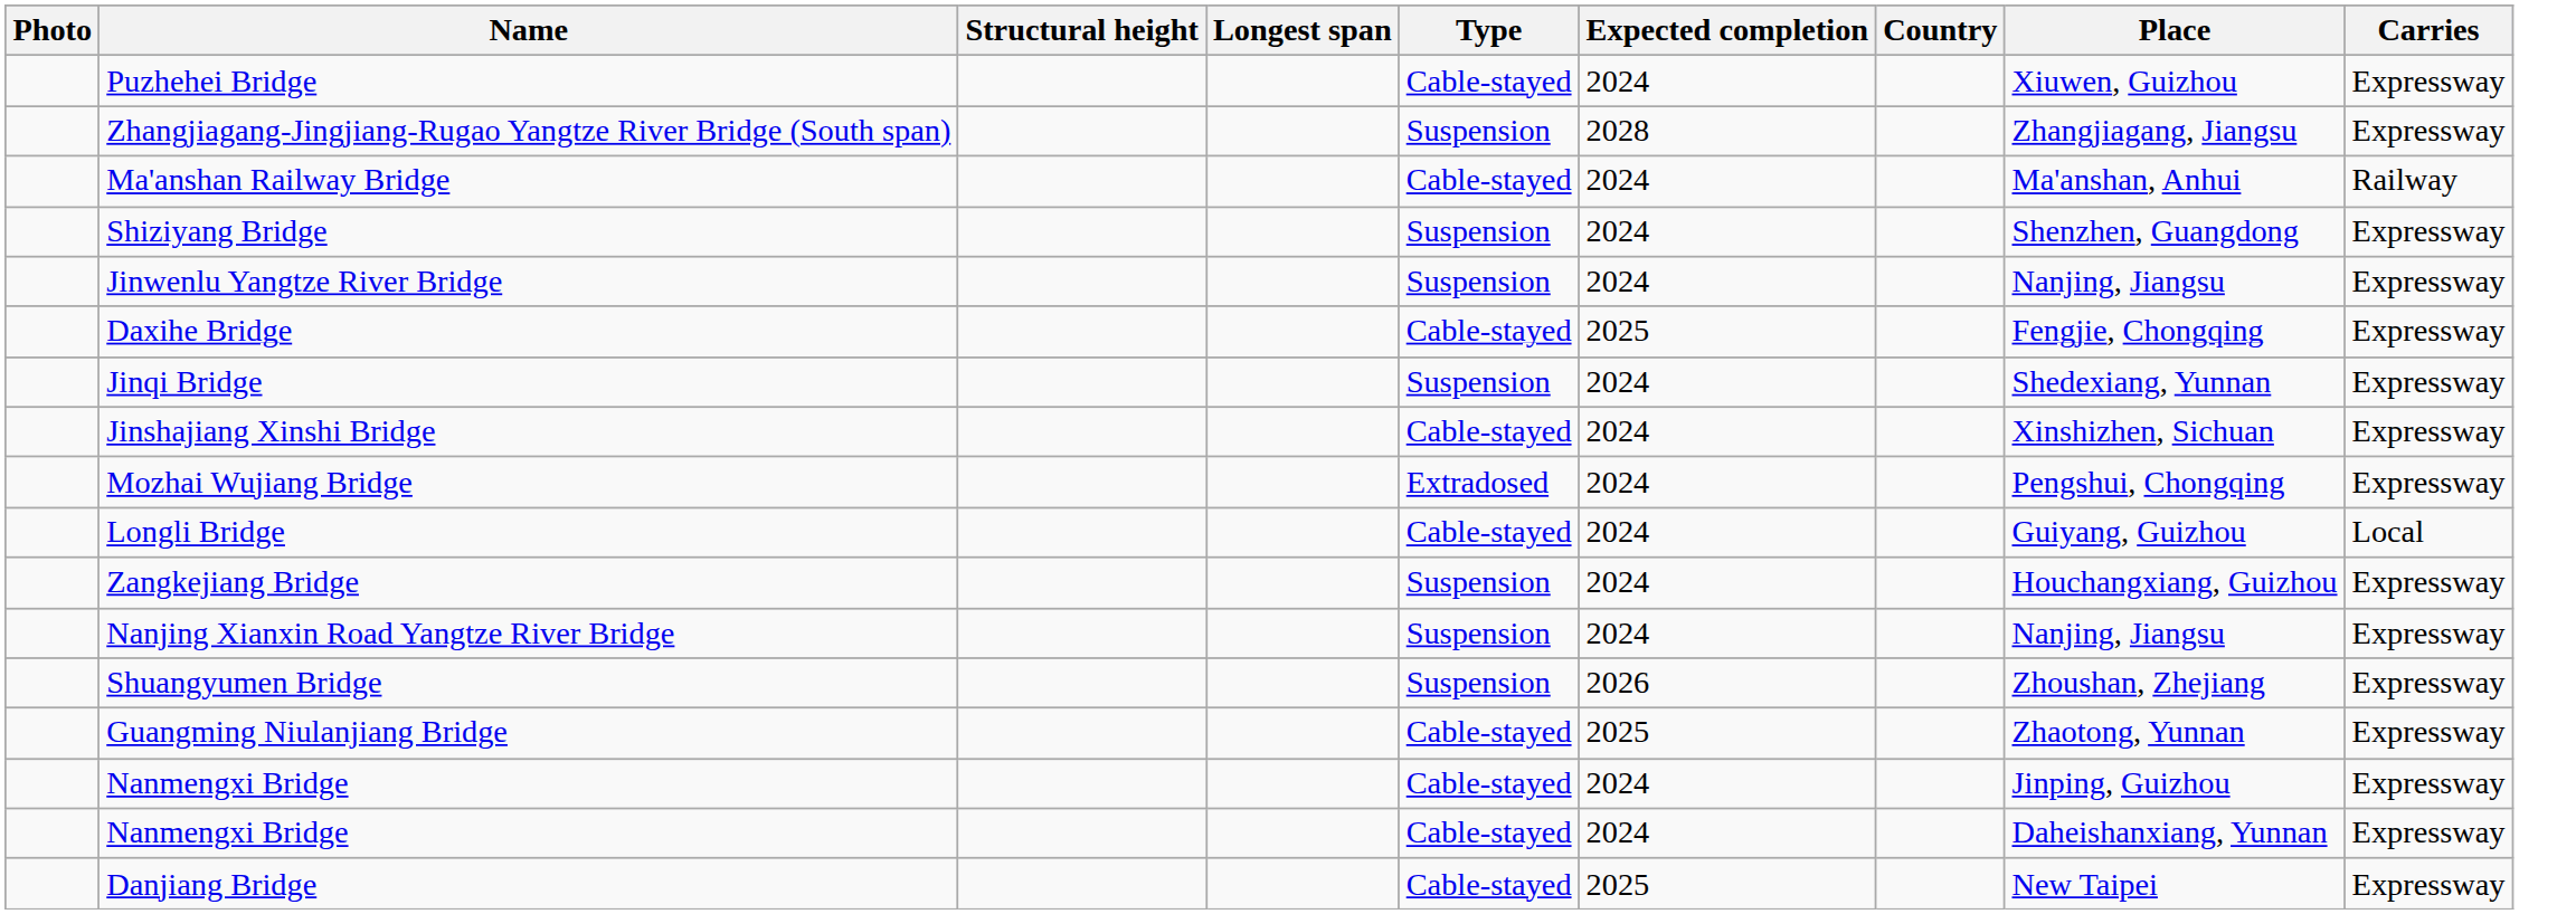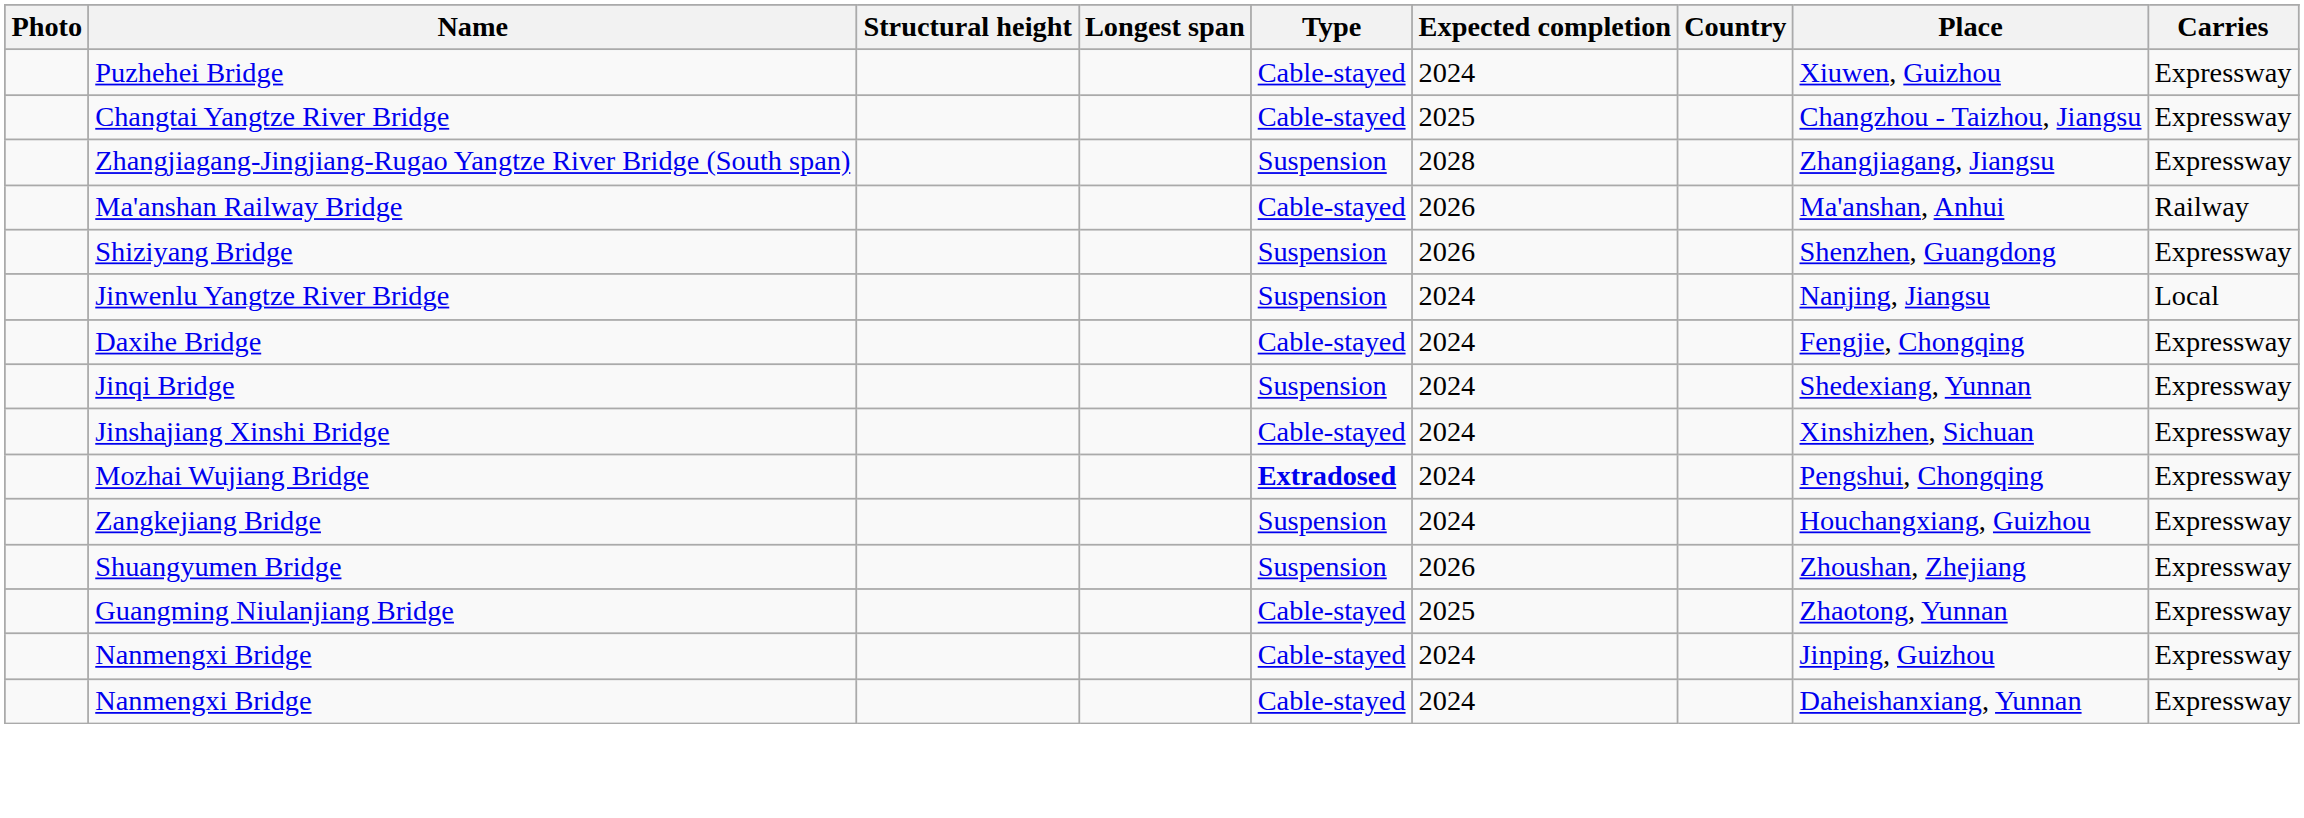 <table class="wikitable sortable">
 <tr style="background:#CEDAF2; border-bottom:1px solid black; border-top:1px solid black;">
 <th>Photo</th>
 <th>Name</th>
 <th>Structural height</th>
 <th>Longest span</th>
 <th>Type</th>
 <th>Expected completion</th>
 <th>Country</th>
 <th>Place</th>
 <th>Carries</th>
 </tr>
 <tr>
 <td></td>
 <td><a href='#'>Puzhehei Bridge</a></td>
 <td></td>
 <td></td>
 <td><a href='#'>Cable-stayed</a></td>
 <td>2024</td>
 <td></td>
 <td><a href='#'>Xiuwen</a>, <a href='#'>Guizhou</a></td>
 <td>Expressway</td>
 </tr>
 <tr>
 <td></td>
+<td><a href='#'>Changtai Yangtze River Bridge</a></td>
+<td></td>
+<td></td>
+<td><a href='#'>Cable-stayed</a></td>
+<td>2025</td>
+<td></td>
+<td><a href='#'>Changzhou - Taizhou</a>, <a href='#'>Jiangsu</a></td>
+<td>Expressway</td>
+</tr>
+<tr>
+<td></td>
 <td><a href='#'>Zhangjiagang-Jingjiang-Rugao Yangtze River Bridge (South span)</a></td>
 <td></td>
 <td></td>
 <td><a href='#'>Suspension</a></td>
 <td>2028</td>
 <td></td>
 <td><a href='#'>Zhangjiagang</a>, <a href='#'>Jiangsu</a></td>
 <td>Expressway</td>
 </tr>
 <tr>
 <td></td>
 <td><a href='#'>Ma'anshan Railway Bridge</a></td>
 <td></td>
 <td></td>
 <td><a href='#'>Cable-stayed</a></td>
-<td>2024</td>
+<td>2026</td>
 <td></td>
 <td><a href='#'>Ma'anshan</a>, <a href='#'>Anhui</a></td>
 <td>Railway</td>
 </tr>
 <tr>
 <td></td>
 <td><a href='#'>Shiziyang Bridge</a></td>
 <td></td>
 <td></td>
 <td><a href='#'>Suspension</a></td>
-<td>2024</td>
+<td>2026</td>
 <td></td>
 <td><a href='#'>Shenzhen</a>, <a href='#'>Guangdong</a></td>
 <td>Expressway</td>
 </tr>
 <tr>
 <td></td>
 <td><a href='#'>Jinwenlu Yangtze River Bridge</a></td>
 <td></td>
 <td></td>
 <td><a href='#'>Suspension</a></td>
 <td>2024</td>
 <td></td>
 <td><a href='#'>Nanjing</a>, <a href='#'>Jiangsu</a></td>
-<td>Expressway</td>
+<td>Local</td>
 </tr>
 <tr>
 <td></td>
 <td><a href='#'>Daxihe Bridge</a></td>
 <td></td>
 <td></td>
 <td><a href='#'>Cable-stayed</a></td>
-<td>2025</td>
+<td>2024</td>
 <td></td>
 <td><a href='#'>Fengjie</a>, <a href='#'>Chongqing</a></td>
 <td>Expressway</td>
 </tr>
 <tr>
 <td></td>
 <td><a href='#'>Jinqi Bridge</a></td>
 <td></td>
 <td></td>
 <td><a href='#'>Suspension</a></td>
 <td>2024</td>
 <td></td>
 <td><a href='#'>Shedexiang</a>, <a href='#'>Yunnan</a></td>
 <td>Expressway</td>
 </tr>
 <tr>
 <td></td>
 <td><a href='#'>Jinshajiang Xinshi Bridge</a></td>
 <td></td>
 <td></td>
 <td><a href='#'>Cable-stayed</a></td>
 <td>2024</td>
 <td></td>
 <td><a href='#'>Xinshizhen</a>, <a href='#'>Sichuan</a></td>
 <td>Expressway</td>
 </tr>
 <tr>
 <td></td>
 <td><a href='#'>Mozhai Wujiang Bridge</a></td>
 <td></td>
 <td></td>
-<td><a href='#'>Extradosed</a></td>
+<td><strong><a href='#'>Extradosed</a></strong></td>
 <td>2024</td>
 <td></td>
 <td><a href='#'>Pengshui</a>, <a href='#'>Chongqing</a></td>
 <td>Expressway</td>
-</tr>
-<tr>
-<td></td>
-<td><a href='#'>Longli Bridge</a></td>
-<td></td>
-<td></td>
-<td><a href='#'>Cable-stayed</a></td>
-<td>2024</td>
-<td></td>
-<td><a href='#'>Guiyang</a>, <a href='#'>Guizhou</a></td>
-<td>Local</td>
 </tr>
 <tr>
 <td></td>
 <td><a href='#'>Zangkejiang Bridge</a></td>
 <td></td>
 <td></td>
 <td><a href='#'>Suspension</a></td>
 <td>2024</td>
 <td></td>
 <td><a href='#'>Houchangxiang</a>, <a href='#'>Guizhou</a></td>
-<td>Expressway</td>
-</tr>
-<tr>
-<td></td>
-<td><a href='#'>Nanjing Xianxin Road Yangtze River Bridge</a></td>
-<td></td>
-<td></td>
-<td><a href='#'>Suspension</a></td>
-<td>2024</td>
-<td></td>
-<td><a href='#'>Nanjing</a>, <a href='#'>Jiangsu</a></td>
 <td>Expressway</td>
 </tr>
 <tr>
 <td></td>
 <td><a href='#'>Shuangyumen Bridge</a></td>
 <td></td>
 <td></td>
 <td><a href='#'>Suspension</a></td>
 <td>2026</td>
 <td></td>
 <td><a href='#'>Zhoushan</a>, <a href='#'>Zhejiang</a></td>
 <td>Expressway</td>
 </tr>
 <tr>
 <td></td>
 <td><a href='#'>Guangming Niulanjiang Bridge</a></td>
 <td></td>
 <td></td>
 <td><a href='#'>Cable-stayed</a></td>
 <td>2025</td>
 <td></td>
 <td><a href='#'>Zhaotong</a>, <a href='#'>Yunnan</a></td>
 <td>Expressway</td>
 </tr>
 <tr>
 <td></td>
 <td><a href='#'>Nanmengxi Bridge</a></td>
 <td></td>
 <td></td>
 <td><a href='#'>Cable-stayed</a></td>
 <td>2024</td>
 <td></td>
 <td><a href='#'>Jinping</a>, <a href='#'>Guizhou</a></td>
 <td>Expressway</td>
 </tr>
 <tr>
 <td></td>
 <td><a href='#'>Nanmengxi Bridge</a></td>
 <td></td>
 <td></td>
 <td><a href='#'>Cable-stayed</a></td>
 <td>2024</td>
 <td></td>
 <td><a href='#'>Daheishanxiang</a>, <a href='#'>Yunnan</a></td>
 <td>Expressway</td>
 </tr>
-<tr>
-<td></td>
-<td><a href='#'>Danjiang Bridge</a></td>
-<td></td>
-<td></td>
-<td><a href='#'>Cable-stayed</a></td>
-<td>2025</td>
-<td></td>
-<td><a href='#'>New Taipei</a></td>
-<td>Expressway</td>
-</tr>
 </table>
